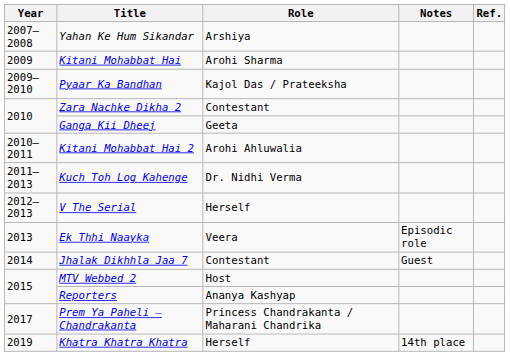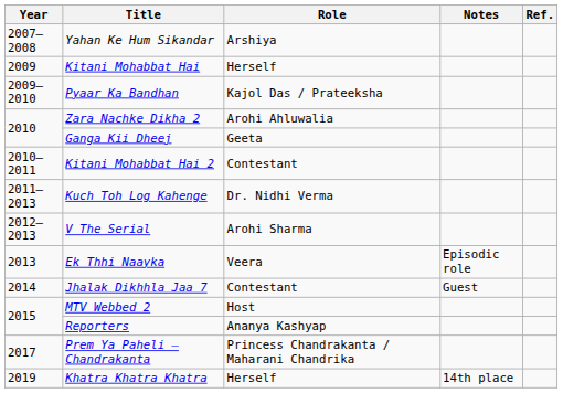 <table class="wikitable">
 <tr>
 <th>Year</th>
 <th>Title</th>
 <th>Role</th>
 <th>Notes</th>
 <th>Ref.</th>
 </tr>
 <tr>
 <td>2007–2008</td>
 <td><em>Yahan Ke Hum Sikandar</em></td>
 <td>Arshiya</td>
 <td></td>
 <td style="text-align:center;"></td>
 </tr>
 <tr>
 <td>2009</td>
 <td><em><a href='#'>Kitani Mohabbat Hai</a></em></td>
-<td>Arohi Sharma</td>
+<td>Herself</td>
 <td></td>
 <td style="text-align:center;"></td>
 </tr>
 <tr>
 <td>2009–2010</td>
 <td><em><a href='#'>Pyaar Ka Bandhan</a></em></td>
 <td>Kajol Das / Prateeksha</td>
 <td></td>
 <td style="text-align:center;"></td>
 </tr>
 <tr>
 <td rowspan="2">2010</td>
 <td><em><a href='#'>Zara Nachke Dikha 2</a></em></td>
-<td>Contestant</td>
+<td>Arohi Ahluwalia</td>
 <td></td>
 <td style="text-align:center;"></td>
 </tr>
 <tr>
 <td><em><a href='#'>Ganga Kii Dheej</a></em></td>
 <td>Geeta</td>
 <td></td>
 <td></td>
 </tr>
 <tr>
 <td>2010–2011</td>
 <td><em><a href='#'>Kitani Mohabbat Hai 2</a></em></td>
-<td>Arohi Ahluwalia</td>
+<td>Contestant</td>
 <td></td>
 <td style="text-align:center;"></td>
 </tr>
 <tr>
 <td>2011–2013</td>
 <td><em><a href='#'>Kuch Toh Log Kahenge</a></em></td>
 <td>Dr. Nidhi Verma</td>
 <td></td>
 <td style="text-align:center;"></td>
 </tr>
 <tr>
 <td>2012–2013</td>
 <td><em><a href='#'>V The Serial</a></em></td>
-<td>Herself</td>
+<td>Arohi Sharma</td>
 <td></td>
 <td style="text-align:center;"></td>
 </tr>
 <tr>
 <td>2013</td>
 <td><em><a href='#'>Ek Thhi Naayka</a></em></td>
 <td>Veera</td>
 <td>Episodic role</td>
 <td style="text-align:center;"></td>
 </tr>
 <tr>
 <td>2014</td>
 <td><em><a href='#'>Jhalak Dikhhla Jaa 7</a></em></td>
 <td>Contestant</td>
 <td>Guest</td>
 <td style="text-align:center;"></td>
 </tr>
 <tr>
 <td rowspan="2">2015</td>
 <td><em><a href='#'>MTV Webbed 2</a></em></td>
 <td>Host</td>
 <td></td>
 <td style="text-align:center;"></td>
 </tr>
 <tr>
 <td><em><a href='#'>Reporters</a></em></td>
 <td>Ananya Kashyap</td>
 <td></td>
 <td style="text-align:center;"></td>
 </tr>
 <tr>
 <td>2017</td>
 <td><em><a href='#'>Prem Ya Paheli – Chandrakanta</a></em></td>
 <td>Princess Chandrakanta / Maharani Chandrika</td>
 <td></td>
 <td style="text-align:center;"></td>
 </tr>
 <tr>
 <td>2019</td>
 <td><em><a href='#'>Khatra Khatra Khatra</a></em></td>
 <td>Herself</td>
 <td>14th place</td>
 <td style="text-align:center;"></td>
 </tr>
 </table>
